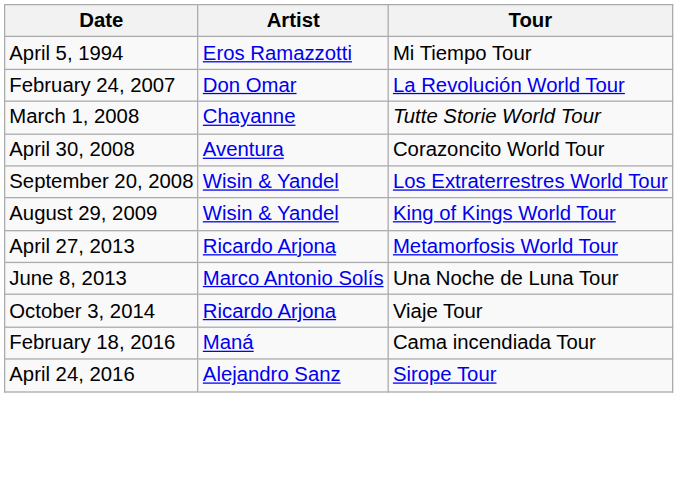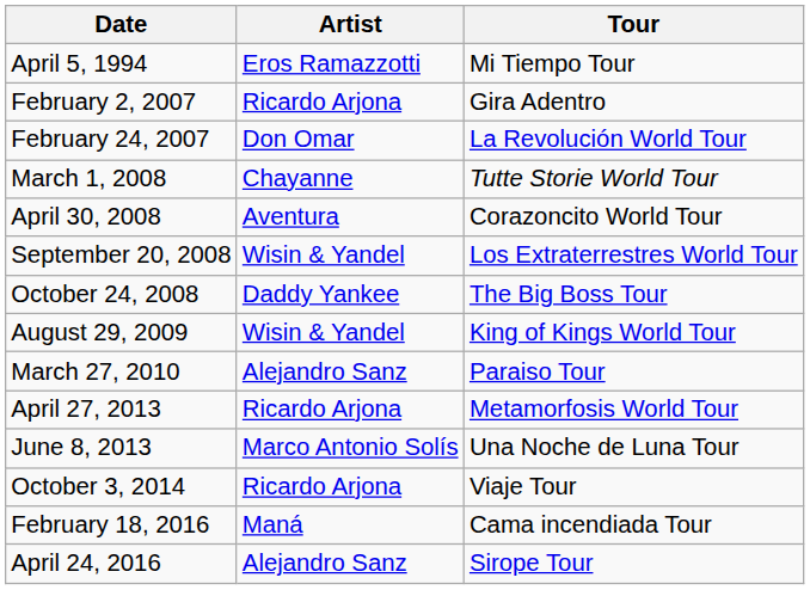 <table class="wikitable">
 <tr>
 <th>Date</th>
 <th>Artist</th>
 <th>Tour</th>
 </tr>
 <tr>
 <td>April 5, 1994</td>
 <td> <a href='#'>Eros Ramazzotti</a></td>
 <td>Mi Tiempo Tour</td>
+</tr>
+<tr>
+<td>February 2, 2007</td>
+<td> <a href='#'>Ricardo Arjona</a></td>
+<td>Gira Adentro</td>
 </tr>
 <tr>
 <td>February 24, 2007</td>
 <td> <a href='#'>Don Omar</a></td>
 <td><a href='#'>La Revolución World Tour</a></td>
 </tr>
 <tr>
 <td>March 1, 2008</td>
 <td> <a href='#'>Chayanne</a></td>
 <td><em>Tutte Storie World Tour</em></td>
 </tr>
 <tr>
 <td>April 30, 2008</td>
 <td>  <a href='#'>Aventura</a></td>
 <td>Corazoncito World Tour</td>
 </tr>
 <tr>
 <td>September 20, 2008</td>
 <td> <a href='#'>Wisin & Yandel</a></td>
 <td><a href='#'>Los Extraterrestres World Tour</a></td>
 </tr>
 <tr>
+<td>October 24, 2008</td>
+<td> <a href='#'>Daddy Yankee</a></td>
+<td><a href='#'>The Big Boss Tour</a></td>
+</tr>
+<tr>
 <td>August 29, 2009</td>
 <td> <a href='#'>Wisin & Yandel</a></td>
 <td><a href='#'>King of Kings World Tour</a></td>
+</tr>
+<tr>
+<td>March 27, 2010</td>
+<td> <a href='#'>Alejandro Sanz</a></td>
+<td><a href='#'>Paraiso Tour</a></td>
 </tr>
 <tr>
 <td>April 27, 2013</td>
 <td>  <a href='#'>Ricardo Arjona</a></td>
 <td><a href='#'>Metamorfosis World Tour</a></td>
 </tr>
 <tr>
 <td>June 8, 2013</td>
 <td>  <a href='#'>Marco Antonio Solís</a></td>
 <td>Una Noche de Luna Tour</td>
 </tr>
 <tr>
 <td>October 3, 2014</td>
 <td> <a href='#'>Ricardo Arjona</a></td>
 <td>Viaje Tour</td>
 </tr>
 <tr>
 <td>February 18, 2016</td>
 <td> <a href='#'>Maná</a></td>
 <td>Cama incendiada Tour</td>
 </tr>
 <tr>
 <td>April 24, 2016</td>
 <td> <a href='#'>Alejandro Sanz</a></td>
 <td><a href='#'>Sirope Tour</a></td>
 </tr>
 </table>
